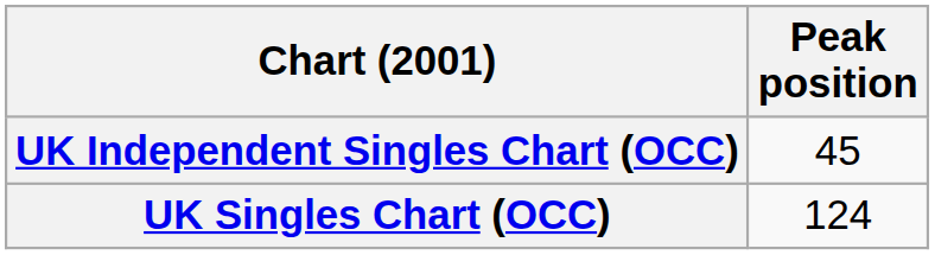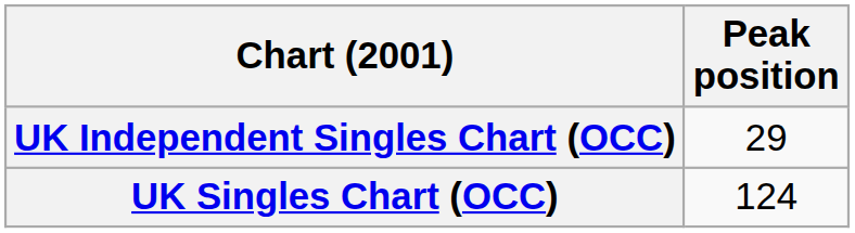 <table class="wikitable plainrowheaders" style="text-align:center">
 <tr>
 <th>Chart (2001)</th>
 <th>Peak<br>position</th>
 </tr>
 <tr>
 <th scope="row"><a href='#'>UK Independent Singles Chart</a> (<a href='#'>OCC</a>)</th>
-<td>45</td>
+<td>29</td>
 </tr>
 <tr>
 <th scope="row"><a href='#'>UK Singles Chart</a> (<a href='#'>OCC</a>)</th>
 <td>124</td>
 </tr>
 </table>
